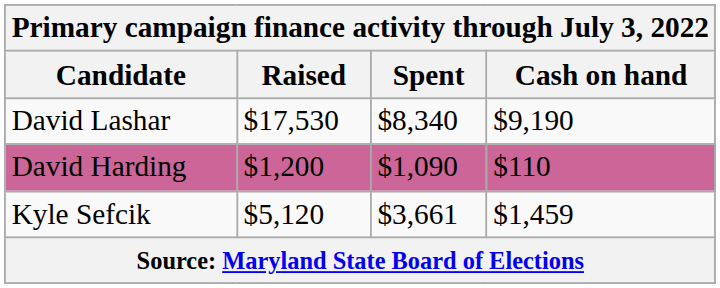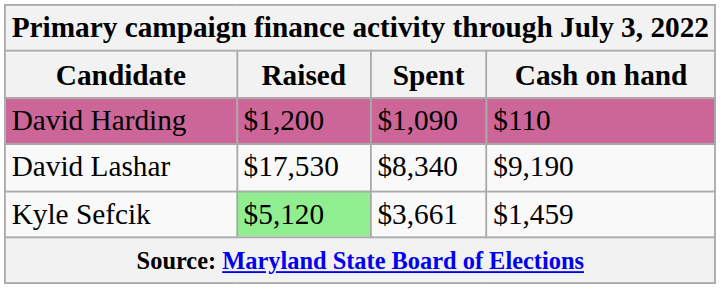 <table class="wikitable sortable">
 <tr>
 <th colspan="4">Primary campaign finance activity through July 3, 2022</th>
 </tr>
 <tr>
 <th>Candidate</th>
 <th>Raised</th>
 <th>Spent</th>
 <th>Cash on hand</th>
 </tr>
 <tr>
+<td style="background:#CC6699" data-sort-value="Harding, David">David Harding</td>
+<td style="background:#CC6699">$1,200</td>
+<td style="background:#CC6699">$1,090</td>
+<td style="background:#CC6699">$110</td>
+</tr>
+<tr>
 <td>David Lashar</td>
 <td>$17,530</td>
 <td>$8,340</td>
 <td>$9,190</td>
 </tr>
 <tr>
-<td style="background:#CC6699" data-sort-value="Harding, David">David Harding</td>
-<td style="background:#CC6699">$1,200</td>
-<td style="background:#CC6699">$1,090</td>
-<td style="background:#CC6699">$110</td>
-</tr>
-<tr>
 <td>Kyle Sefcik</td>
-<td>$5,120</td>
+<td style="background: lightgreen;">$5,120</td>
 <td>$3,661</td>
 <td>$1,459</td>
 </tr>
 <tr>
 <th colspan="4"><small>Source: <a href='#'>Maryland State Board of Elections</a></small></th>
 </tr>
 </table>
